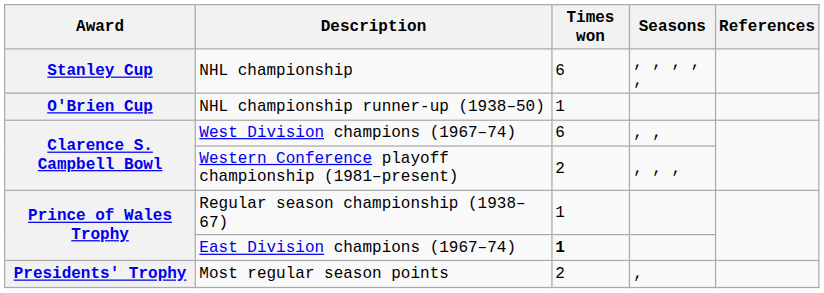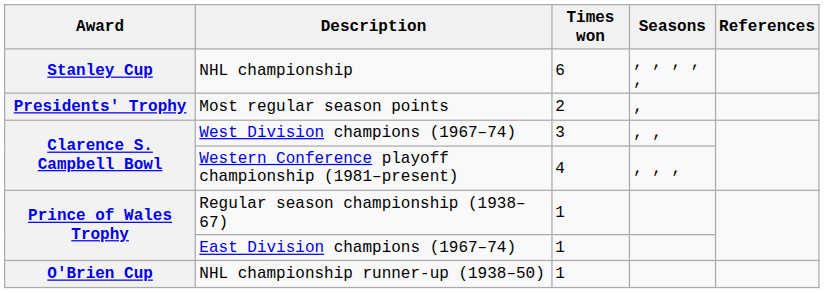 <table class="wikitable" width="75%">
 <tr>
 <th scope="col">Award</th>
 <th scope="col">Description</th>
 <th scope="col">Times won</th>
 <th scope="col">Seasons</th>
 <th scope="col">References</th>
 </tr>
 <tr>
 <th scope="row"><a href='#'>Stanley Cup</a></th>
 <td>NHL championship</td>
 <td>6</td>
 <td>, , , , , </td>
 <td></td>
 </tr>
 <tr>
-<th scope="row"><a href='#'>O'Brien Cup</a></th>
-<td>NHL championship runner-up (1938–50)</td>
-<td>1</td>
-<td></td>
+<th scope="row"><a href='#'>Presidents' Trophy</a></th>
+<td>Most regular season points</td>
+<td>2</td>
+<td>, </td>
 <td></td>
 </tr>
 <tr>
 <th scope="row" rowspan="2"><a href='#'>Clarence S. Campbell Bowl</a></th>
 <td><a href='#'>West Division</a> champions (1967–74)</td>
-<td>6</td>
+<td>3</td>
 <td>, , </td>
 <td rowspan="2"></td>
 </tr>
 <tr>
 <td><a href='#'>Western Conference</a> playoff championship (1981–present)</td>
-<td>2</td>
+<td>4</td>
 <td>, , , </td>
 </tr>
 <tr>
 <th scope="row" rowspan="2"><a href='#'>Prince of Wales Trophy</a></th>
 <td>Regular season championship (1938–67)</td>
 <td>1</td>
 <td></td>
 <td rowspan="2"></td>
 </tr>
 <tr>
 <td><a href='#'>East Division</a> champions (1967–74)</td>
-<td><strong>1</strong></td>
+<td>1</td>
 <td></td>
 </tr>
 <tr>
-<th scope="row"><a href='#'>Presidents' Trophy</a></th>
-<td>Most regular season points</td>
-<td>2</td>
-<td>, </td>
+<th scope="row"><a href='#'>O'Brien Cup</a></th>
+<td>NHL championship runner-up (1938–50)</td>
+<td>1</td>
+<td></td>
 <td></td>
 </tr>
 </table>
